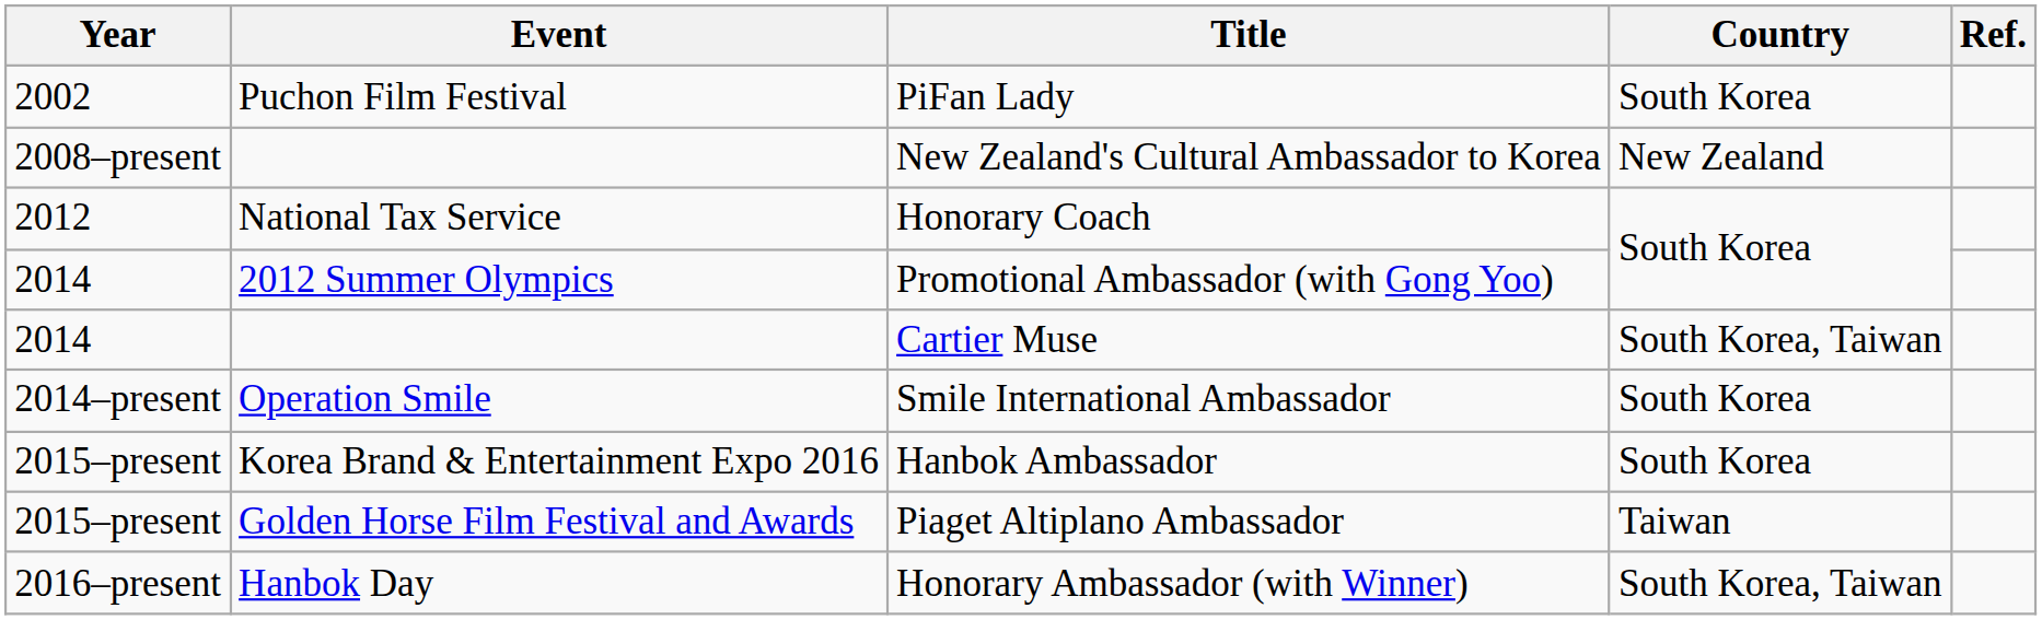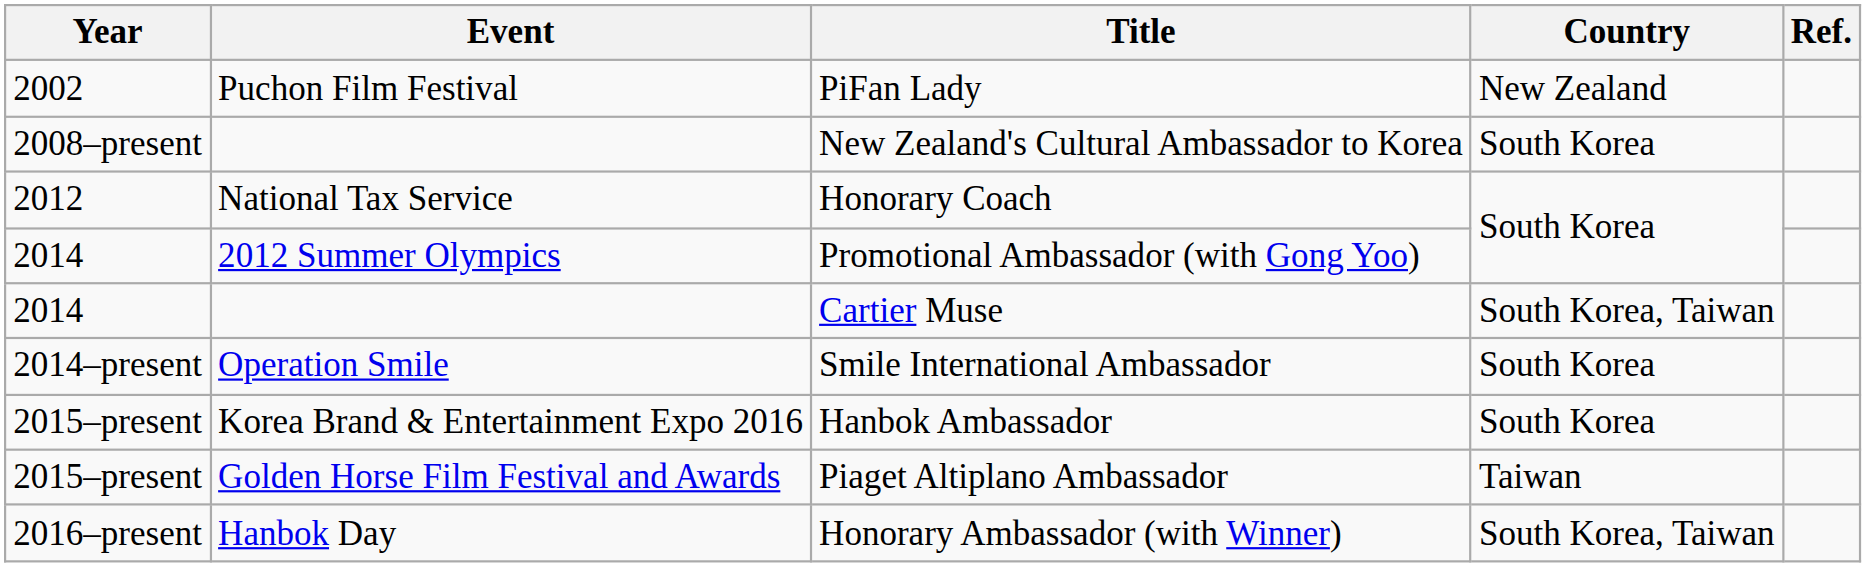 <table class="wikitable sortable">
 <tr>
 <th>Year</th>
 <th>Event</th>
 <th>Title</th>
 <th>Country</th>
 <th>Ref.</th>
 </tr>
 <tr>
 <td>2002</td>
 <td>Puchon Film Festival</td>
 <td>PiFan Lady</td>
-<td>South Korea</td>
+<td>New Zealand</td>
 <td></td>
 </tr>
 <tr>
 <td>2008–present</td>
 <td></td>
 <td>New Zealand's Cultural Ambassador to Korea</td>
-<td>New Zealand</td>
+<td>South Korea</td>
 <td></td>
 </tr>
 <tr>
 <td>2012</td>
 <td>National Tax Service</td>
 <td>Honorary Coach</td>
 <td rowspan="2">South Korea</td>
 <td></td>
 </tr>
 <tr>
 <td>2014</td>
 <td><a href='#'>2012 Summer Olympics</a></td>
 <td>Promotional Ambassador (with <a href='#'>Gong Yoo</a>)</td>
 <td></td>
 </tr>
 <tr>
 <td>2014</td>
 <td></td>
 <td><a href='#'>Cartier</a> Muse</td>
 <td>South Korea, Taiwan</td>
 <td></td>
 </tr>
 <tr>
 <td>2014–present</td>
 <td><a href='#'>Operation Smile</a></td>
 <td>Smile International Ambassador</td>
 <td>South Korea</td>
 <td></td>
 </tr>
 <tr>
 <td>2015–present</td>
 <td>Korea Brand & Entertainment Expo 2016</td>
 <td>Hanbok Ambassador</td>
 <td>South Korea</td>
 <td></td>
 </tr>
 <tr>
 <td>2015–present</td>
 <td><a href='#'>Golden Horse Film Festival and Awards</a></td>
 <td>Piaget Altiplano Ambassador</td>
 <td>Taiwan</td>
 <td></td>
 </tr>
 <tr>
 <td>2016–present</td>
 <td><a href='#'>Hanbok</a> Day</td>
 <td>Honorary Ambassador (with <a href='#'>Winner</a>)</td>
 <td>South Korea, Taiwan</td>
 <td></td>
 </tr>
 </table>
